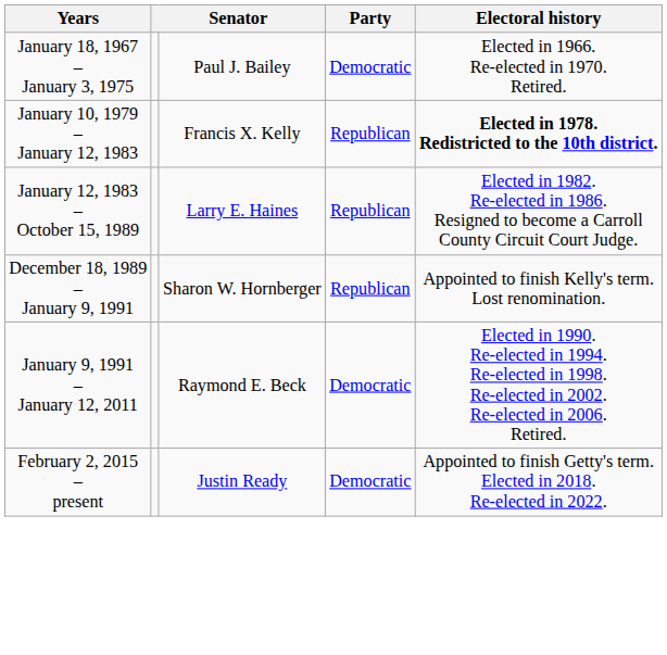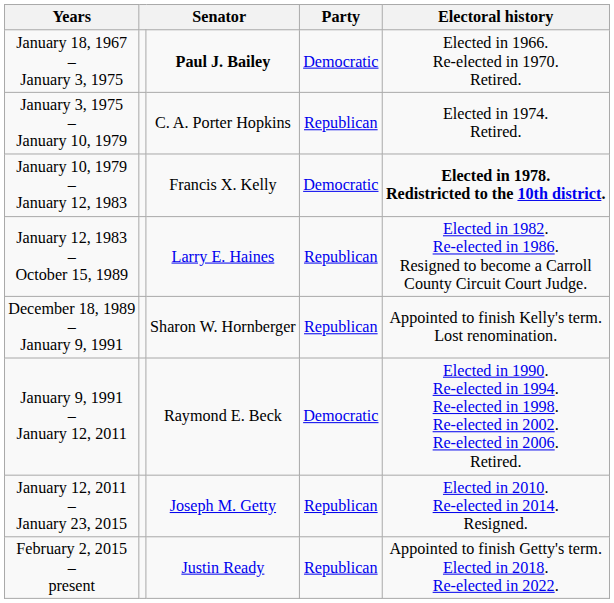 <table class=wikitable style="text-align:center">
 <tr valign=bottom>
 <th>Years</th>
 <th colspan=2>Senator</th>
 <th>Party</th>
 <th>Electoral history</th>
 </tr>
 <tr>
 <td nowrap><span>January 18, 1967</span><br>–<br><span>January 3, 1975</span></td>
 <td></td>
-<td>Paul J. Bailey</td>
+<td><strong>Paul J. Bailey</strong></td>
 <td><a href='#'>Democratic</a></td>
 <td>Elected in 1966.<br>Re-elected in 1970.<br>Retired.</td>
+</tr>
+<tr>
+<td nowrap><span>January 3, 1975</span><br>–<br><span>January 10, 1979</span></td>
+<td></td>
+<td>C. A. Porter Hopkins</td>
+<td><a href='#'>Republican</a></td>
+<td>Elected in 1974.<br>Retired.</td>
 </tr>
 <tr>
 <td nowrap><span>January 10, 1979</span><br>–<br><span>January 12, 1983</span></td>
 <td></td>
 <td>Francis X. Kelly</td>
-<td><a href='#'>Republican</a></td>
+<td><a href='#'>Democratic</a></td>
 <td><strong>Elected in 1978.<br>Redistricted to the <a href='#'>10th district</a>.</strong></td>
 </tr>
 <tr>
 <td nowrap><span>January 12, 1983</span><br>–<br><span>October 15, 1989</span></td>
 <td></td>
 <td><a href='#'>Larry E. Haines</a></td>
 <td><a href='#'>Republican</a></td>
 <td><a href='#'>Elected in 1982</a>.<br><a href='#'>Re-elected in 1986</a>.<br>Resigned to become a Carroll<br>County Circuit Court Judge.</td>
 </tr>
 <tr>
 <td nowrap><span>December 18, 1989</span><br>–<br><span>January 9, 1991</span></td>
 <td></td>
 <td>Sharon W. Hornberger</td>
 <td><a href='#'>Republican</a></td>
 <td>Appointed to finish Kelly's term.<br>Lost renomination.</td>
 </tr>
 <tr>
 <td nowrap><span>January 9, 1991</span><br>–<br><span>January 12, 2011</span></td>
 <td align=left></td>
 <td>Raymond E. Beck</td>
 <td><a href='#'>Democratic</a></td>
 <td><a href='#'>Elected in 1990</a>.<br><a href='#'>Re-elected in 1994</a>.<br><a href='#'>Re-elected in 1998</a>.<br><a href='#'>Re-elected in 2002</a>.<br><a href='#'>Re-elected in 2006</a>.<br>Retired.</td>
 </tr>
 <tr>
+<td nowrap><span>January 12, 2011</span><br>–<br><span>January 23, 2015</span></td>
+<td align=left></td>
+<td><a href='#'>Joseph M. Getty</a></td>
+<td><a href='#'>Republican</a></td>
+<td><a href='#'>Elected in 2010</a>.<br><a href='#'>Re-elected in 2014</a>.<br>Resigned.</td>
+</tr>
+<tr>
 <td nowrap><span>February 2, 2015</span><br>–<br><span>present</span></td>
 <td align=left></td>
 <td><a href='#'>Justin Ready</a></td>
-<td><a href='#'>Democratic</a></td>
+<td><a href='#'>Republican</a></td>
 <td>Appointed to finish Getty's term.<br><a href='#'>Elected in 2018</a>.<br><a href='#'>Re-elected in 2022</a>.</td>
 </tr>
 </table>
